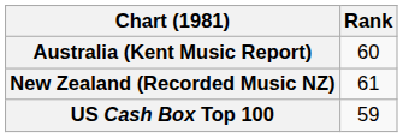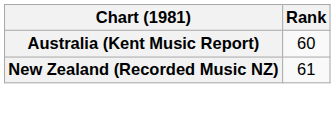 <table class="wikitable sortable plainrowheaders" style="text-align:center">
 <tr>
 <th>Chart (1981)</th>
 <th>Rank</th>
 </tr>
 <tr>
 <th scope="row">Australia (Kent Music Report)</th>
 <td>60</td>
 </tr>
 <tr>
 <th scope="row">New Zealand (Recorded Music NZ)</th>
 <td>61</td>
 </tr>
-<tr>
-<th scope="row">US <em>Cash Box</em> Top 100</th>
-<td>59</td>
-</tr>
 </table>
